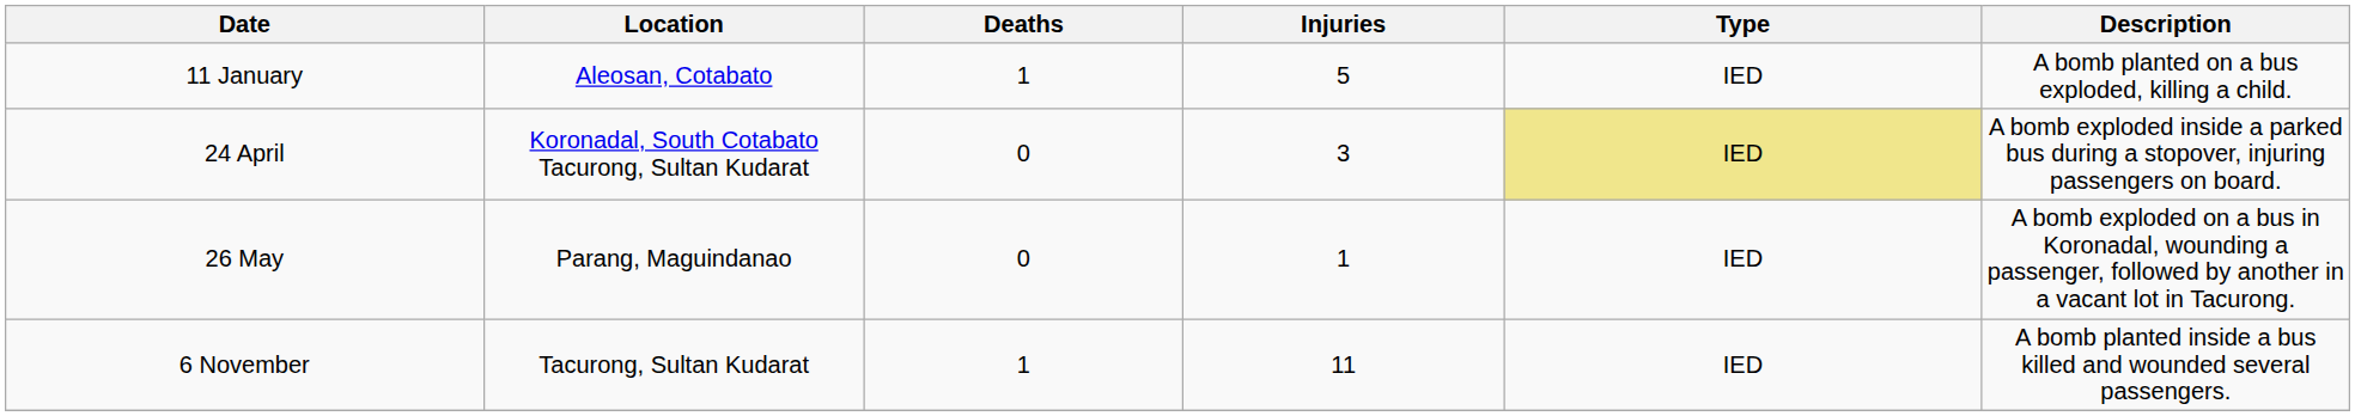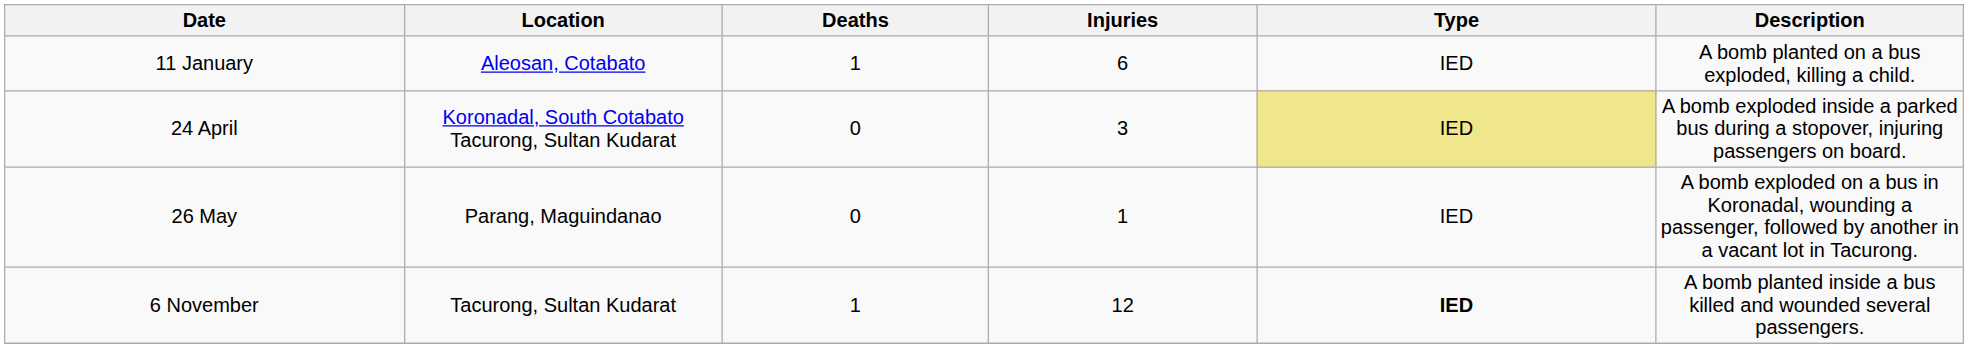 <table class="wikitable sortable" style="text-align: center;">
 <tr>
 <th width="6%">Date</th>
 <th width="4%">Location</th>
 <th width="4%">Deaths</th>
 <th width="4%">Injuries</th>
 <th width="6%">Type</th>
 <th width="4%">Description</th>
 </tr>
 <tr>
 <td>11 January</td>
 <td><a href='#'>Aleosan, Cotabato</a></td>
 <td>1</td>
-<td>5</td>
+<td>6</td>
 <td>IED</td>
 <td>A bomb planted on a bus exploded, killing a child.</td>
 </tr>
 <tr>
 <td>24 April</td>
 <td><a href='#'>Koronadal, South Cotabato</a><br>Tacurong, Sultan Kudarat</td>
 <td>0</td>
 <td>3</td>
 <td style="background: khaki;">IED</td>
 <td>A bomb exploded inside a parked bus during a stopover, injuring passengers on board.</td>
 </tr>
 <tr>
 <td>26 May</td>
 <td>Parang, Maguindanao</td>
 <td>0</td>
 <td>1</td>
 <td>IED</td>
 <td>A bomb exploded on a bus in Koronadal, wounding a passenger, followed by another in a vacant lot in Tacurong.</td>
 </tr>
 <tr>
 <td>6 November</td>
 <td>Tacurong, Sultan Kudarat</td>
 <td>1</td>
-<td>11</td>
-<td>IED</td>
+<td>12</td>
+<td><strong>IED</strong></td>
 <td>A bomb planted inside a bus killed and wounded several passengers.</td>
 </tr>
 <tr>
 </tr>
 </table>
